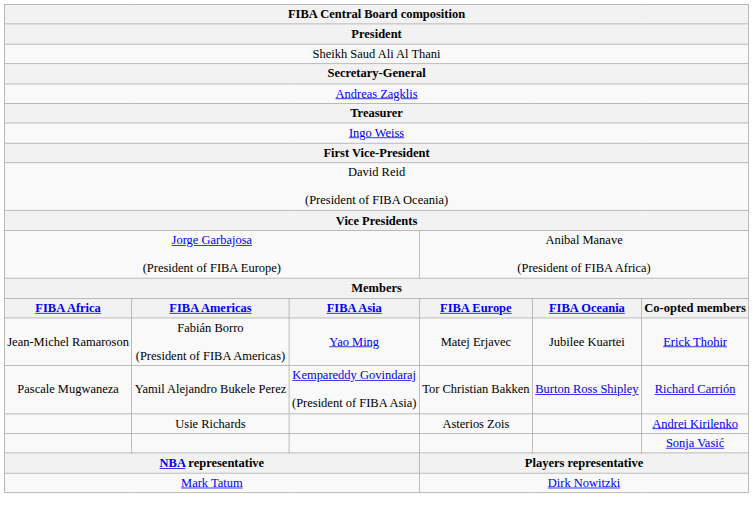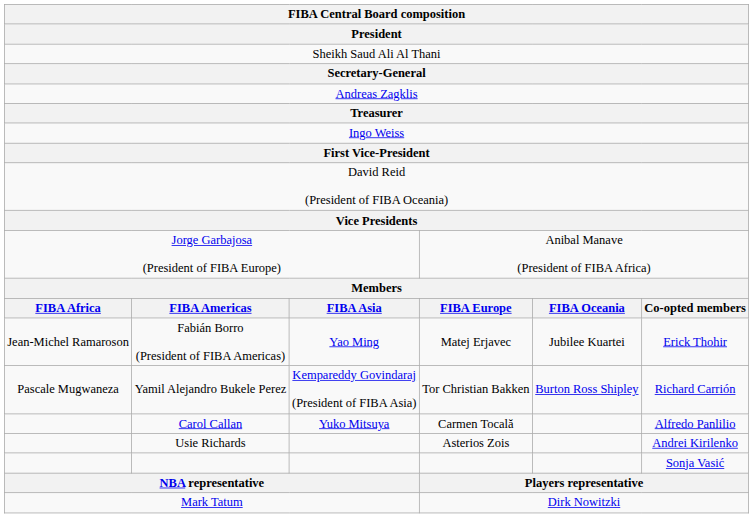 <table class="wikitable">
 <tr>
 <th colspan="6" align=center bgcolor="#EFEFEF">FIBA Central Board composition</th>
 </tr>
 <tr>
 <th colspan="6" align=center bgcolor="#EFEFEF"><strong>President</strong></th>
 </tr>
 <tr>
 <td align=center colspan=6>Sheikh Saud Ali Al Thani<br></td>
 </tr>
 <tr>
 <th colspan="6" align=center bgcolor="#EFEFEF"><strong>Secretary-General</strong></th>
 </tr>
 <tr>
 <td align=center colspan=6><a href='#'>Andreas Zagklis</a><br></td>
 </tr>
 <tr>
 <th colspan="6" align=center bgcolor="#EFEFEF"><strong>Treasurer</strong></th>
 </tr>
 <tr>
 <td align=center colspan=6><a href='#'>Ingo Weiss</a><br></td>
 </tr>
 <tr>
 <th colspan="6" align=center bgcolor="#EFEFEF"><strong>First Vice-President</strong></th>
 </tr>
 <tr>
 <td colspan="6" align="center">David Reid<br><br>(President of FIBA Oceania)</td>
 </tr>
 <tr>
 <th colspan="6" align=center bgcolor="#EFEFEF"><strong>Vice Presidents</strong></th>
 </tr>
 <tr>
 <td colspan="3" align="center"><a href='#'>Jorge Garbajosa</a><br><br>(President of FIBA Europe)</td>
 <td colspan="3" align="center">Anibal Manave<br><br>(President of FIBA Africa)</td>
 </tr>
 <tr>
 <th colspan="6" align=center bgcolor="#EFEFEF"><strong>Members</strong></th>
 </tr>
 <tr>
 <th><a href='#'>FIBA Africa</a></th>
 <th><a href='#'>FIBA Americas</a></th>
 <th><a href='#'>FIBA Asia</a></th>
 <th><a href='#'>FIBA Europe</a></th>
 <th><a href='#'>FIBA Oceania</a></th>
 <th>Co-opted members</th>
 </tr>
 <tr>
 <td align=center>Jean-Michel Ramaroson<br></td>
 <td align=center>Fabián Borro<br><br>(President of FIBA Americas)</td>
 <td align=center><a href='#'>Yao Ming</a><br></td>
 <td align=center>Matej Erjavec<br></td>
 <td align=center>Jubilee Kuartei<br></td>
 <td align=center><a href='#'>Erick Thohir</a><br></td>
 </tr>
 <tr>
 <td align=center>Pascale Mugwaneza<br></td>
 <td align=center>Yamil Alejandro Bukele Perez<br></td>
 <td align=center><a href='#'>Kempareddy Govindaraj</a><br><br>(President of FIBA Asia)</td>
 <td align=center>Tor Christian Bakken<br></td>
 <td align=center><a href='#'>Burton Ross Shipley</a><br></td>
 <td align=center><a href='#'>Richard Carrión</a><br></td>
 </tr>
 <tr>
 <td></td>
+<td align=center><a href='#'>Carol Callan</a><br></td>
+<td align=center><a href='#'>Yuko Mitsuya</a><br></td>
+<td align=center>Carmen Tocală<br></td>
+<td></td>
+<td align=center><a href='#'>Alfredo Panlilio</a><br></td>
+</tr>
+<tr>
+<td></td>
 <td align=center>Usie Richards<br></td>
 <td></td>
 <td align=center>Asterios Zois<br></td>
 <td></td>
 <td align=center><a href='#'>Andrei Kirilenko</a><br></td>
 </tr>
 <tr>
 <td></td>
 <td></td>
 <td></td>
 <td></td>
 <td></td>
 <td align=center><a href='#'>Sonja Vasić</a><br></td>
 </tr>
 <tr>
 <th colspan="3" align="center"><a href='#'>NBA</a> representative</th>
 <th colspan="3" align="center">Players representative</th>
 </tr>
 <tr>
 <td colspan="3" align="center"><a href='#'>Mark Tatum</a><br></td>
 <td colspan="3" align="center"><a href='#'>Dirk Nowitzki</a><br></td>
 </tr>
 </table>
